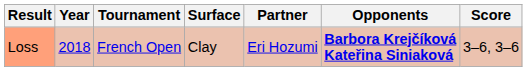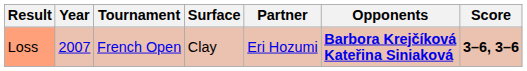 <table class="sortable wikitable">
 <tr>
 <th>Result</th>
 <th>Year</th>
 <th>Tournament</th>
 <th>Surface</th>
 <th>Partner</th>
 <th>Opponents</th>
 <th class="unsortable">Score</th>
 </tr>
 <tr bgcolor=EBC2AF>
 <td bgcolor=FFA07A>Loss</td>
-<td><a href='#'>2018</a></td>
+<td><a href='#'>2007</a></td>
 <td><a href='#'>French Open</a></td>
 <td>Clay</td>
 <td> <a href='#'>Eri Hozumi</a></td>
 <td><strong> <a href='#'>Barbora Krejčíková</a> <br>  <a href='#'>Kateřina Siniaková</a></strong></td>
-<td>3–6, 3–6</td>
+<td><strong>3–6, 3–6</strong></td>
 </tr>
 </table>
